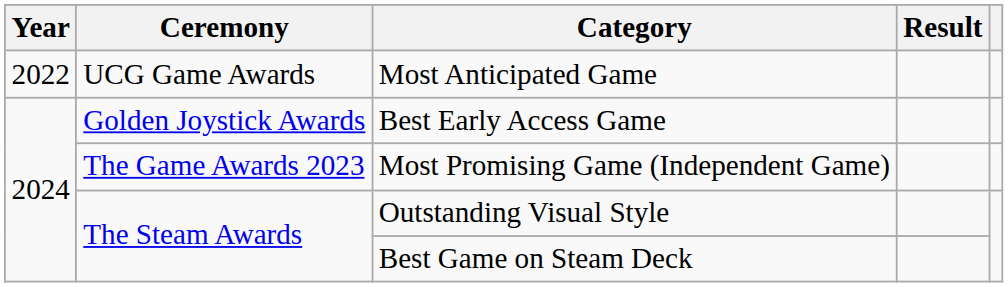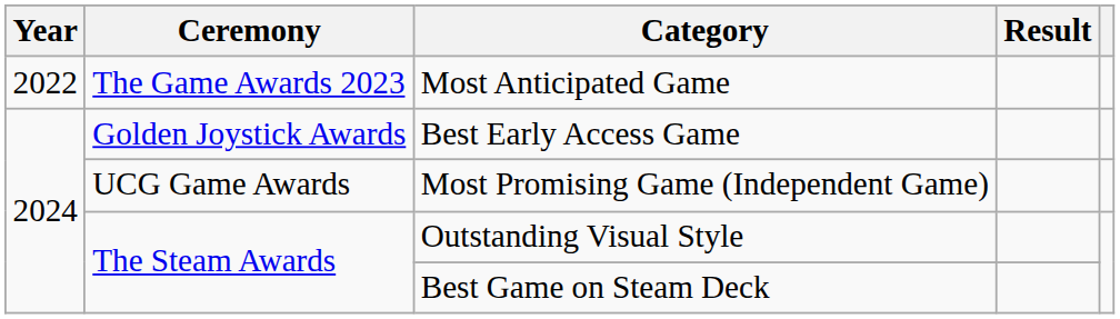 <table class="wikitable plainrowheaders sortable" width="auto">
 <tr>
 <th scope="col">Year</th>
 <th scope="col">Ceremony</th>
 <th scope="col">Category</th>
 <th scope="col">Result</th>
 <th scope="col" class="unsortable"></th>
 </tr>
 <tr>
 <td style="text-align:center;">2022</td>
-<td rowspan="1">UCG Game Awards</td>
+<td><a href='#'>The Game Awards 2023</a></td>
 <td>Most Anticipated Game</td>
 <td></td>
 <td style="text-align:center;"></td>
 </tr>
 <tr>
 <td rowspan="4" style="text-align:center;">2024</td>
 <td><a href='#'>Golden Joystick Awards</a></td>
 <td>Best Early Access Game</td>
 <td></td>
 <td style="text-align:center;"></td>
 </tr>
 <tr>
-<td><a href='#'>The Game Awards 2023</a></td>
+<td rowspan="1">UCG Game Awards</td>
 <td>Most Promising Game (Independent Game)</td>
 <td></td>
 <td style="text-align:center;"></td>
 </tr>
 <tr>
 <td rowspan="2"><a href='#'>The Steam Awards</a></td>
 <td>Outstanding Visual Style</td>
 <td></td>
 <td rowspan="2" style="text-align:center;"></td>
 </tr>
 <tr>
 <td>Best Game on Steam Deck</td>
 <td></td>
 </tr>
 </table>
